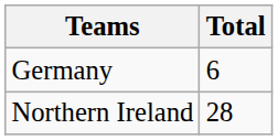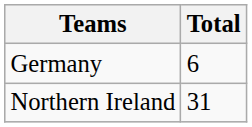 <table class="wikitable">
 <tr>
 <th>Teams</th>
 <th>Total</th>
 </tr>
 <tr>
 <td>Germany</td>
 <td>6</td>
 </tr>
 <tr>
 <td>Northern Ireland</td>
-<td>28</td>
+<td>31</td>
 </tr>
 </table>
